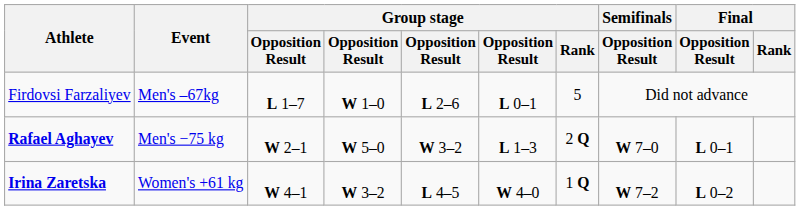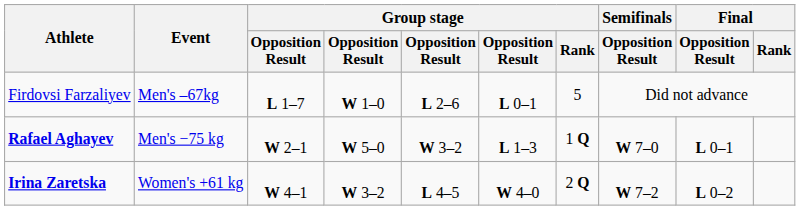 <table class="wikitable" style="font-size:90%;">
 <tr>
 <th rowspan=2>Athlete</th>
 <th rowspan=2>Event</th>
 <th colspan=5>Group stage</th>
 <th>Semifinals</th>
 <th colspan=2>Final</th>
 </tr>
 <tr style="font-size:95%">
 <th>Opposition<br>Result</th>
 <th>Opposition<br>Result</th>
 <th>Opposition<br>Result</th>
 <th>Opposition<br>Result</th>
 <th>Rank</th>
 <th>Opposition<br>Result</th>
 <th>Opposition<br>Result</th>
 <th>Rank</th>
 </tr>
 <tr align=center>
 <td align=left><a href='#'>Firdovsi Farzaliyev</a></td>
 <td align=left><a href='#'>Men's –67kg</a></td>
 <td><br><strong>L</strong> 1–7</td>
 <td><br><strong>W</strong> 1–0</td>
 <td><br><strong>L</strong> 2–6</td>
 <td><br><strong>L</strong> 0–1</td>
 <td>5</td>
 <td colspan="3">Did not advance</td>
 </tr>
 <tr align=center>
 <td align=left><strong><a href='#'>Rafael Aghayev</a></strong></td>
 <td align=left><a href='#'>Men's −75 kg</a></td>
 <td><br><strong>W</strong> 2–1</td>
 <td><br><strong>W</strong> 5–0</td>
 <td><br><strong>W</strong> 3–2</td>
 <td><br><strong>L</strong> 1–3</td>
-<td>2 <strong>Q</strong></td>
+<td>1 <strong>Q</strong></td>
 <td><br><strong>W</strong> 7–0</td>
 <td><br><strong>L</strong> 0–1</td>
 <td></td>
 </tr>
 <tr align=center>
 <td align=left><strong><a href='#'>Irina Zaretska</a></strong></td>
 <td align=left><a href='#'>Women's +61 kg</a></td>
 <td><br><strong>W</strong> 4–1</td>
 <td><br><strong>W</strong> 3–2</td>
 <td><br><strong>L</strong> 4–5</td>
 <td><br><strong>W</strong> 4–0</td>
-<td>1 <strong>Q</strong></td>
+<td>2 <strong>Q</strong></td>
 <td><br><strong>W</strong> 7–2</td>
 <td><br><strong>L</strong> 0–2</td>
 <td></td>
 </tr>
 </table>
